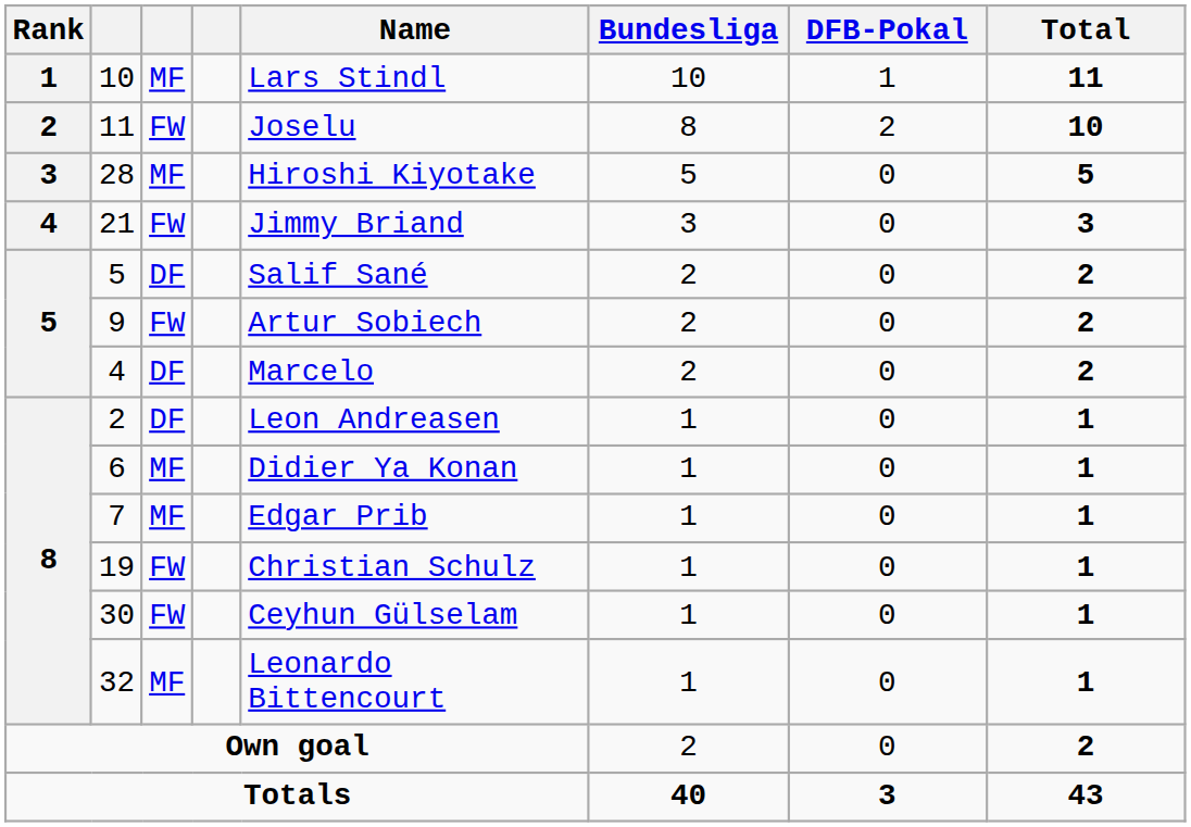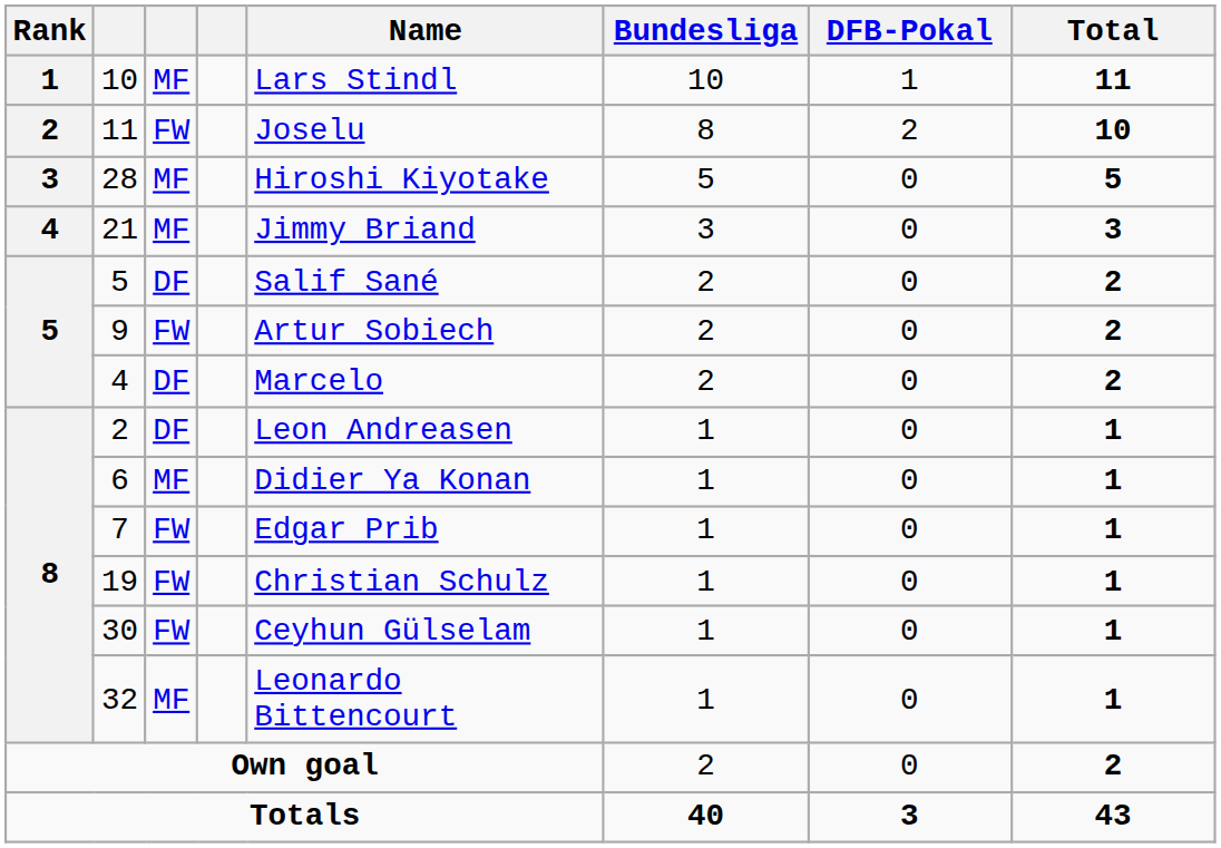 <table class="wikitable" style="text-align:center">
 <tr>
 <th width=15>Rank</th>
 <th width=15></th>
 <th width=15></th>
 <th width=15></th>
 <th width=145>Name</th>
 <th width=80><strong><a href='#'>Bundesliga</a></strong></th>
 <th width=80><strong><a href='#'>DFB-Pokal</a></strong></th>
 <th width=80><strong>Total</strong></th>
 </tr>
 <tr>
 <th>1</th>
 <td>10</td>
 <td><a href='#'>MF</a></td>
 <td></td>
 <td align=left><a href='#'>Lars Stindl</a></td>
 <td>10</td>
 <td>1</td>
 <td><strong>11</strong></td>
 </tr>
 <tr>
 <th>2</th>
 <td>11</td>
 <td><a href='#'>FW</a></td>
 <td></td>
 <td align=left><a href='#'>Joselu</a></td>
 <td>8</td>
 <td>2</td>
 <td><strong>10</strong></td>
 </tr>
 <tr>
 <th>3</th>
 <td>28</td>
 <td><a href='#'>MF</a></td>
 <td></td>
 <td align=left><a href='#'>Hiroshi Kiyotake</a></td>
 <td>5</td>
 <td>0</td>
 <td><strong>5</strong></td>
 </tr>
 <tr>
 <th>4</th>
 <td>21</td>
-<td><a href='#'>FW</a></td>
+<td><a href='#'>MF</a></td>
 <td></td>
 <td align=left><a href='#'>Jimmy Briand</a></td>
 <td>3</td>
 <td>0</td>
 <td><strong>3</strong></td>
 </tr>
 <tr>
 <th rowspan=3>5</th>
 <td>5</td>
 <td><a href='#'>DF</a></td>
 <td></td>
 <td align=left><a href='#'>Salif Sané</a></td>
 <td>2</td>
 <td>0</td>
 <td><strong>2</strong></td>
 </tr>
 <tr>
 <td>9</td>
 <td><a href='#'>FW</a></td>
 <td></td>
 <td align=left><a href='#'>Artur Sobiech</a></td>
 <td>2</td>
 <td>0</td>
 <td><strong>2</strong></td>
 </tr>
 <tr>
 <td>4</td>
 <td><a href='#'>DF</a></td>
 <td></td>
 <td align=left><a href='#'>Marcelo</a></td>
 <td>2</td>
 <td>0</td>
 <td><strong>2</strong></td>
 </tr>
 <tr>
 <th rowspan=6>8</th>
 <td>2</td>
 <td><a href='#'>DF</a></td>
 <td></td>
 <td align=left><a href='#'>Leon Andreasen</a></td>
 <td>1</td>
 <td>0</td>
 <td><strong>1</strong></td>
 </tr>
 <tr>
 <td>6</td>
 <td><a href='#'>MF</a></td>
 <td></td>
 <td align=left><a href='#'>Didier Ya Konan</a></td>
 <td>1</td>
 <td>0</td>
 <td><strong>1</strong></td>
 </tr>
 <tr>
 <td>7</td>
-<td><a href='#'>MF</a></td>
+<td><a href='#'>FW</a></td>
 <td></td>
 <td align=left><a href='#'>Edgar Prib</a></td>
 <td>1</td>
 <td>0</td>
 <td><strong>1</strong></td>
 </tr>
 <tr>
 <td>19</td>
 <td><a href='#'>FW</a></td>
 <td></td>
 <td align=left><a href='#'>Christian Schulz</a></td>
 <td>1</td>
 <td>0</td>
 <td><strong>1</strong></td>
 </tr>
 <tr>
 <td>30</td>
 <td><a href='#'>FW</a></td>
 <td></td>
 <td align=left><a href='#'>Ceyhun Gülselam</a></td>
 <td>1</td>
 <td>0</td>
 <td><strong>1</strong></td>
 </tr>
 <tr>
 <td>32</td>
 <td><a href='#'>MF</a></td>
 <td></td>
 <td align=left><a href='#'>Leonardo Bittencourt</a></td>
 <td>1</td>
 <td>0</td>
 <td><strong>1</strong></td>
 </tr>
 <tr>
 <td colspan=5><strong>Own goal</strong></td>
 <td>2</td>
 <td>0</td>
 <td><strong>2</strong></td>
 </tr>
 <tr>
 <td colspan=5><strong>Totals</strong></td>
 <td><strong>40</strong></td>
 <td><strong>3</strong></td>
 <td><strong>43</strong></td>
 </tr>
 </table>
